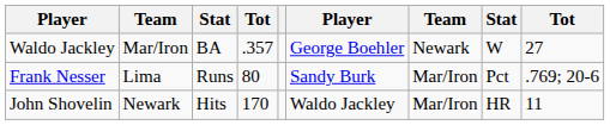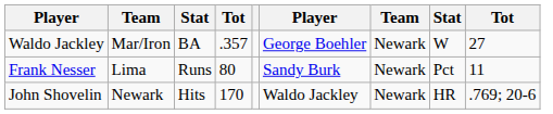 <table class="wikitable">
 <tr>
 <th>Player</th>
 <th>Team</th>
 <th>Stat</th>
 <th>Tot</th>
 <th></th>
 <th>Player</th>
 <th>Team</th>
 <th>Stat</th>
 <th>Tot</th>
 </tr>
 <tr>
 <td>Waldo Jackley</td>
 <td>Mar/Iron</td>
 <td>BA</td>
 <td>.357</td>
 <td></td>
 <td><a href='#'>George Boehler</a></td>
 <td>Newark</td>
 <td>W</td>
 <td>27</td>
 </tr>
 <tr>
 <td><a href='#'>Frank Nesser</a></td>
 <td>Lima</td>
 <td>Runs</td>
 <td>80</td>
 <td></td>
 <td><a href='#'>Sandy Burk</a></td>
-<td>Mar/Iron</td>
+<td>Newark</td>
 <td>Pct</td>
-<td>.769; 20-6</td>
+<td>11</td>
 </tr>
 <tr>
 <td>John Shovelin</td>
 <td>Newark</td>
 <td>Hits</td>
 <td>170</td>
 <td></td>
 <td>Waldo Jackley</td>
-<td>Mar/Iron</td>
+<td>Newark</td>
 <td>HR</td>
-<td>11</td>
+<td>.769; 20-6</td>
 </tr>
 </table>
